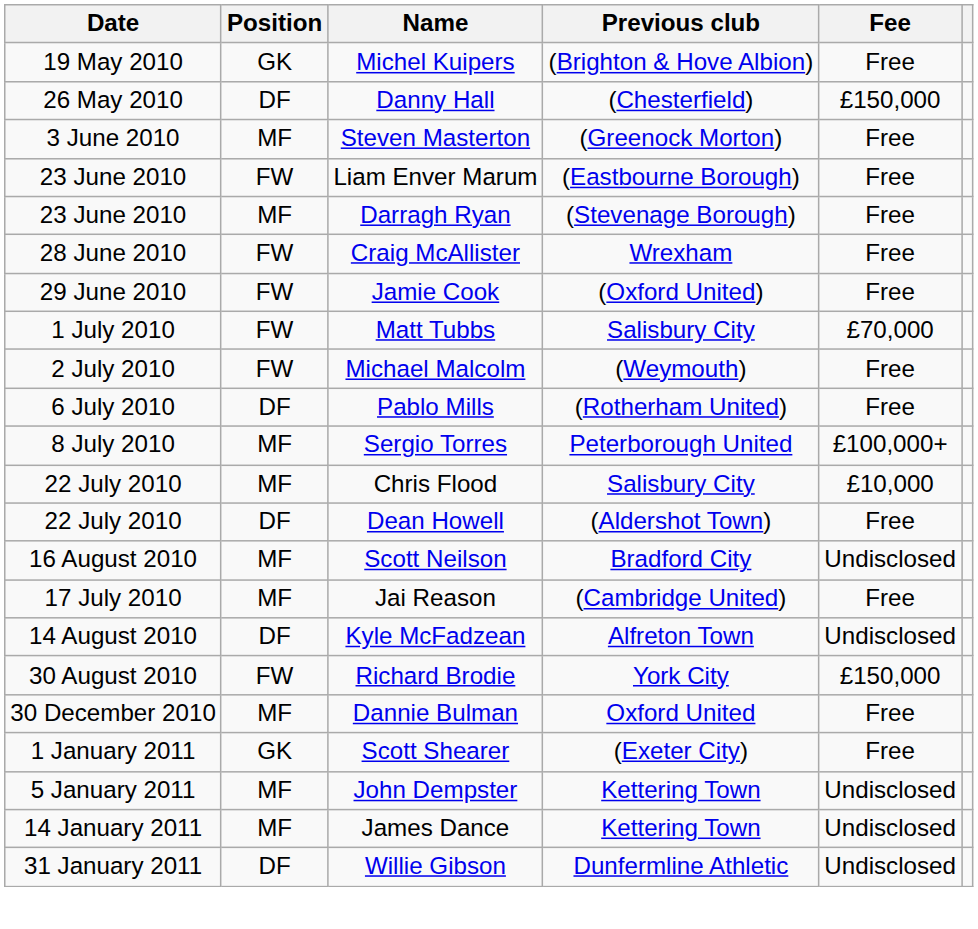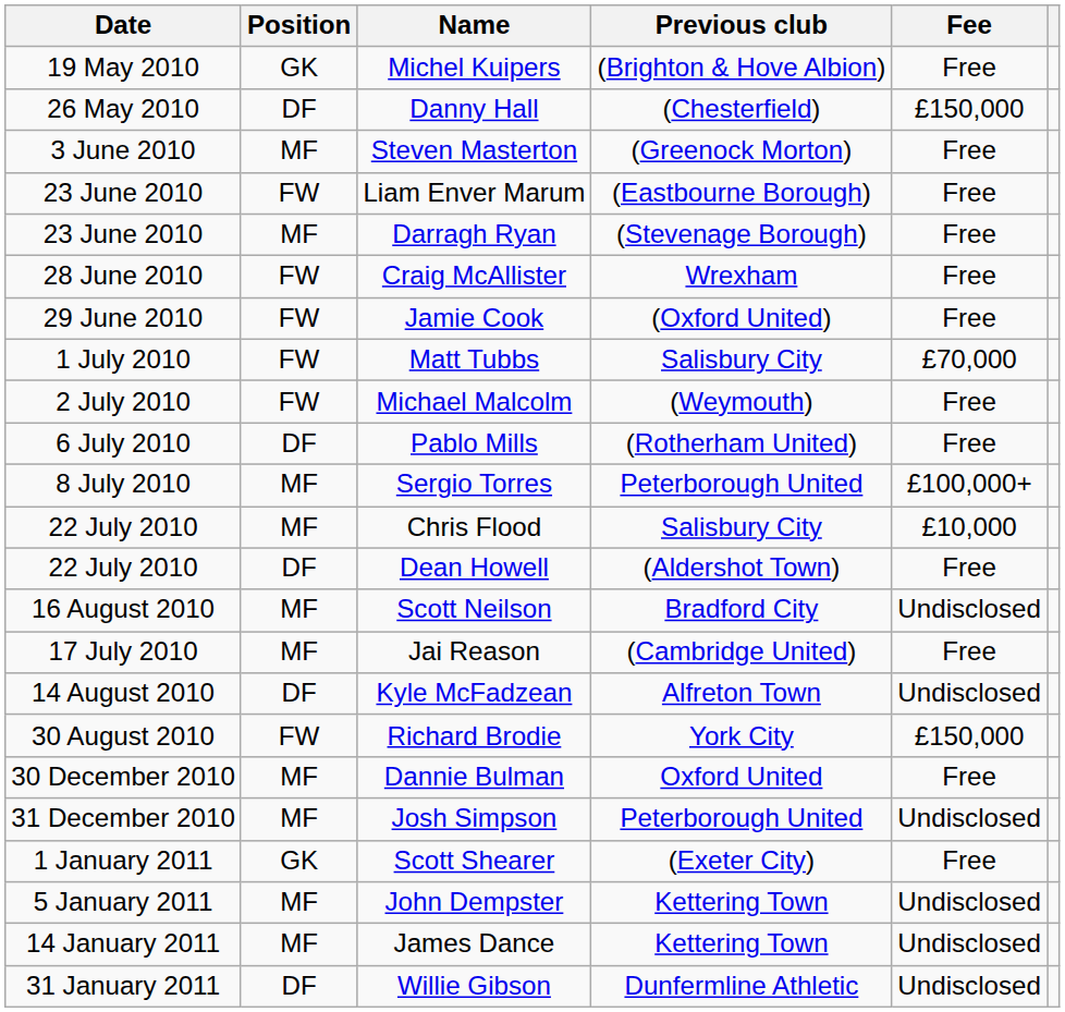 <table class="wikitable" style="text-align:center;">
 <tr>
 <th>Date</th>
 <th>Position</th>
 <th>Name</th>
 <th>Previous club</th>
 <th>Fee</th>
 <th></th>
 </tr>
 <tr>
 <td>19 May 2010</td>
 <td>GK</td>
 <td><a href='#'>Michel Kuipers</a></td>
 <td style="text-align:center;">(<a href='#'>Brighton & Hove Albion</a>)</td>
 <td style="text-align:center;">Free</td>
 <td></td>
 </tr>
 <tr>
 <td>26 May 2010</td>
 <td>DF</td>
 <td><a href='#'>Danny Hall</a></td>
 <td style="text-align:center;">(<a href='#'>Chesterfield</a>)</td>
 <td style="text-align:center;">£150,000</td>
 <td></td>
 </tr>
 <tr>
 <td>3 June 2010</td>
 <td>MF</td>
 <td><a href='#'>Steven Masterton</a></td>
 <td style="text-align:center;">(<a href='#'>Greenock Morton</a>)</td>
 <td style="text-align:center;">Free</td>
 <td></td>
 </tr>
 <tr>
 <td>23 June 2010</td>
 <td>FW</td>
 <td>Liam Enver Marum</td>
 <td style="text-align:center;">(<a href='#'>Eastbourne Borough</a>)</td>
 <td style="text-align:center;">Free</td>
 <td></td>
 </tr>
 <tr>
 <td>23 June 2010</td>
 <td>MF</td>
 <td><a href='#'>Darragh Ryan</a></td>
 <td style="text-align:center;">(<a href='#'>Stevenage Borough</a>)</td>
 <td style="text-align:center;">Free</td>
 <td></td>
 </tr>
 <tr>
 <td>28 June 2010</td>
 <td>FW</td>
 <td><a href='#'>Craig McAllister</a></td>
 <td style="text-align:center;"><a href='#'>Wrexham</a></td>
 <td style="text-align:center;">Free</td>
 <td></td>
 </tr>
 <tr>
 <td>29 June 2010</td>
 <td>FW</td>
 <td><a href='#'>Jamie Cook</a></td>
 <td style="text-align:center;">(<a href='#'>Oxford United</a>)</td>
 <td style="text-align:center;">Free</td>
 <td></td>
 </tr>
 <tr>
 <td>1 July 2010</td>
 <td>FW</td>
 <td><a href='#'>Matt Tubbs</a></td>
 <td style="text-align:center;"><a href='#'>Salisbury City</a></td>
 <td style="text-align:center;">£70,000</td>
 <td></td>
 </tr>
 <tr>
 <td>2 July 2010</td>
 <td>FW</td>
 <td><a href='#'>Michael Malcolm</a></td>
 <td style="text-align:center;">(<a href='#'>Weymouth</a>)</td>
 <td style="text-align:center;">Free</td>
 <td></td>
 </tr>
 <tr>
 <td>6 July 2010</td>
 <td>DF</td>
 <td><a href='#'>Pablo Mills</a></td>
 <td style="text-align:center;">(<a href='#'>Rotherham United</a>)</td>
 <td style="text-align:center;">Free</td>
 <td></td>
 </tr>
 <tr>
 <td>8 July 2010</td>
 <td>MF</td>
 <td><a href='#'>Sergio Torres</a></td>
 <td style="text-align:center;"><a href='#'>Peterborough United</a></td>
 <td style="text-align:center;">£100,000+</td>
 <td></td>
 </tr>
 <tr>
 <td>22 July 2010</td>
 <td>MF</td>
 <td>Chris Flood</td>
 <td style="text-align:center;"><a href='#'>Salisbury City</a></td>
 <td style="text-align:center;">£10,000</td>
 <td></td>
 </tr>
 <tr>
 <td>22 July 2010</td>
 <td>DF</td>
 <td><a href='#'>Dean Howell</a></td>
 <td style="text-align:center;">(<a href='#'>Aldershot Town</a>)</td>
 <td style="text-align:center;">Free</td>
 <td></td>
 </tr>
 <tr>
 <td>16 August 2010</td>
 <td>MF</td>
 <td><a href='#'>Scott Neilson</a></td>
 <td style="text-align:center;"><a href='#'>Bradford City</a></td>
 <td style="text-align:center;">Undisclosed</td>
 <td></td>
 </tr>
 <tr>
 <td>17 July 2010</td>
 <td>MF</td>
 <td>Jai Reason</td>
 <td style="text-align:center;">(<a href='#'>Cambridge United</a>)</td>
 <td style="text-align:center;">Free</td>
 <td></td>
 </tr>
 <tr>
 <td>14 August 2010</td>
 <td>DF</td>
 <td><a href='#'>Kyle McFadzean</a></td>
 <td style="text-align:center;"><a href='#'>Alfreton Town</a></td>
 <td style="text-align:center;">Undisclosed</td>
 <td></td>
 </tr>
 <tr>
 <td>30 August 2010</td>
 <td>FW</td>
 <td><a href='#'>Richard Brodie</a></td>
 <td style="text-align:center;"><a href='#'>York City</a></td>
 <td style="text-align:center;">£150,000</td>
 <td></td>
 </tr>
 <tr>
 <td>30 December 2010</td>
 <td>MF</td>
 <td><a href='#'>Dannie Bulman</a></td>
 <td style="text-align:center;"><a href='#'>Oxford United</a></td>
 <td style="text-align:center;">Free</td>
 <td></td>
 </tr>
 <tr>
+<td>31 December 2010</td>
+<td>MF</td>
+<td><a href='#'>Josh Simpson</a></td>
+<td style="text-align:center;"><a href='#'>Peterborough United</a></td>
+<td style="text-align:center;">Undisclosed</td>
+<td></td>
+</tr>
+<tr>
 <td>1 January 2011</td>
 <td>GK</td>
 <td><a href='#'>Scott Shearer</a></td>
 <td style="text-align:center;">(<a href='#'>Exeter City</a>)</td>
 <td style="text-align:center;">Free</td>
 <td></td>
 </tr>
 <tr>
 <td>5 January 2011</td>
 <td>MF</td>
 <td><a href='#'>John Dempster</a></td>
 <td style="text-align:center;"><a href='#'>Kettering Town</a></td>
 <td style="text-align:center;">Undisclosed</td>
 <td></td>
 </tr>
 <tr>
 <td>14 January 2011</td>
 <td>MF</td>
 <td>James Dance</td>
 <td style="text-align:center;"><a href='#'>Kettering Town</a></td>
 <td style="text-align:center;">Undisclosed</td>
 <td></td>
 </tr>
 <tr>
 <td>31 January 2011</td>
 <td>DF</td>
 <td><a href='#'>Willie Gibson</a></td>
 <td style="text-align:center;"><a href='#'>Dunfermline Athletic</a></td>
 <td style="text-align:center;">Undisclosed</td>
 <td></td>
 </tr>
 </table>
